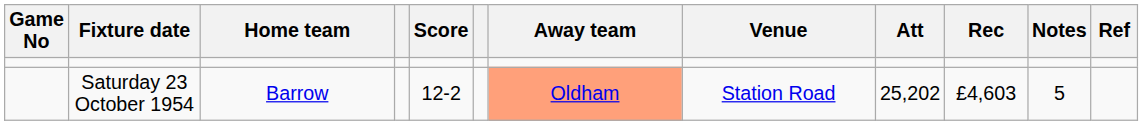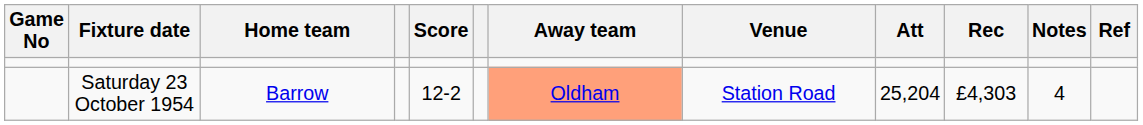 <table class="wikitable" style="text-align:center;">
 <tr>
 <th width=20 abbr="No">Game No</th>
 <th width=100 abbr="Date">Fixture date</th>
 <th width=150 abbr="Home team">Home team</th>
 <th width=5 abbr="space"></th>
 <th width=20 abbr="Score">Score</th>
 <th width=5 abbr="space"></th>
 <th width=150 abbr="Away team">Away team</th>
 <th width=150 abbr="Venue">Venue</th>
 <th width=45 abbr="Att">Att</th>
 <th width=60 abbr="Rec">Rec</th>
 <th width=20 abbr="Notes">Notes</th>
 <th width=30 abbr="Ref">Ref</th>
 </tr>
 <tr>
 <td></td>
 <td></td>
 <td></td>
 <td></td>
 <td></td>
 <td></td>
 <td></td>
 <td></td>
 <td></td>
 <td></td>
 <td></td>
 </tr>
 <tr>
 <td></td>
 <td>Saturday 23 October 1954</td>
 <td><a href='#'>Barrow</a></td>
 <td></td>
 <td>12-2</td>
 <td></td>
 <td style="background: lightsalmon;"><a href='#'>Oldham</a></td>
 <td><a href='#'>Station Road</a></td>
-<td>25,202</td>
-<td>£4,603</td>
-<td>5</td>
+<td>25,204</td>
+<td>£4,303</td>
+<td>4</td>
 <td></td>
 </tr>
 </table>
